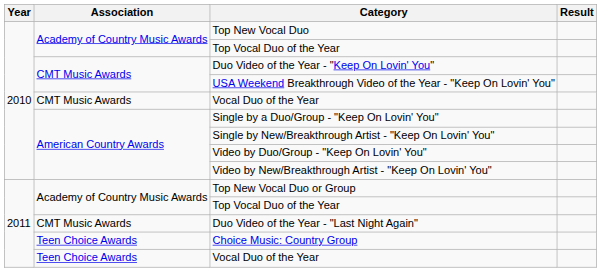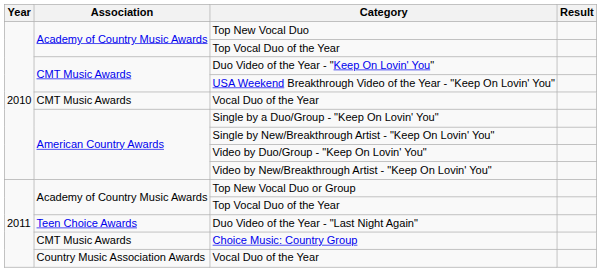 <table class="wikitable">
 <tr>
 <th>Year</th>
 <th>Association</th>
 <th>Category</th>
 <th>Result</th>
 </tr>
 <tr>
 <td rowspan="9">2010</td>
 <td rowspan="2"><a href='#'>Academy of Country Music Awards</a></td>
 <td>Top New Vocal Duo</td>
 <td></td>
 </tr>
 <tr>
 <td>Top Vocal Duo of the Year</td>
 <td></td>
 </tr>
 <tr>
 <td rowspan="2"><a href='#'>CMT Music Awards</a></td>
 <td>Duo Video of the Year - "<a href='#'>Keep On Lovin' You</a>"</td>
 <td></td>
 </tr>
 <tr>
 <td><a href='#'>USA Weekend</a> Breakthrough Video of the Year - "Keep On Lovin' You"</td>
 <td></td>
 </tr>
 <tr>
 <td>CMT Music Awards</td>
 <td>Vocal Duo of the Year</td>
 <td></td>
 </tr>
 <tr>
 <td rowspan="4"><a href='#'>American Country Awards</a></td>
 <td>Single by a Duo/Group - "Keep On Lovin' You"</td>
 <td></td>
 </tr>
 <tr>
 <td>Single by New/Breakthrough Artist - "Keep On Lovin' You"</td>
 <td></td>
 </tr>
 <tr>
 <td>Video by Duo/Group - "Keep On Lovin' You"</td>
 <td></td>
 </tr>
 <tr>
 <td>Video by New/Breakthrough Artist - "Keep On Lovin' You"</td>
 <td></td>
 </tr>
 <tr>
 <td rowspan="5">2011</td>
 <td rowspan="2">Academy of Country Music Awards</td>
 <td>Top New Vocal Duo or Group</td>
 <td></td>
 </tr>
 <tr>
 <td>Top Vocal Duo of the Year</td>
 <td></td>
 </tr>
 <tr>
-<td>CMT Music Awards</td>
+<td><a href='#'>Teen Choice Awards</a></td>
 <td>Duo Video of the Year - "Last Night Again"</td>
 <td></td>
 </tr>
 <tr>
-<td><a href='#'>Teen Choice Awards</a></td>
+<td>CMT Music Awards</td>
 <td><a href='#'>Choice Music: Country Group</a></td>
 <td></td>
 </tr>
 <tr>
-<td><a href='#'>Teen Choice Awards</a></td>
+<td>Country Music Association Awards</td>
 <td>Vocal Duo of the Year</td>
 <td></td>
 </tr>
 </table>
